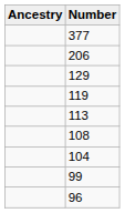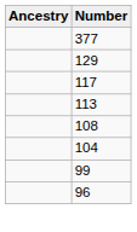 <table style="float: center;" class="wikitable">
 <tr>
 <th style="background:#efefef;">Ancestry</th>
 <th style="background:#efefef;">Number</th>
 </tr>
 <tr>
 <td></td>
 <td>377</td>
 </tr>
 <tr>
 <td></td>
-<td>206</td>
-</tr>
-<tr>
-<td></td>
 <td>129</td>
 </tr>
 <tr>
 <td></td>
-<td>119</td>
+<td>117</td>
 </tr>
 <tr>
 <td></td>
 <td>113</td>
 </tr>
 <tr>
 <td></td>
 <td>108</td>
 </tr>
 <tr>
 <td></td>
 <td>104</td>
 </tr>
 <tr>
 <td></td>
 <td>99</td>
 </tr>
 <tr>
 <td></td>
 <td>96</td>
 </tr>
 </table>
